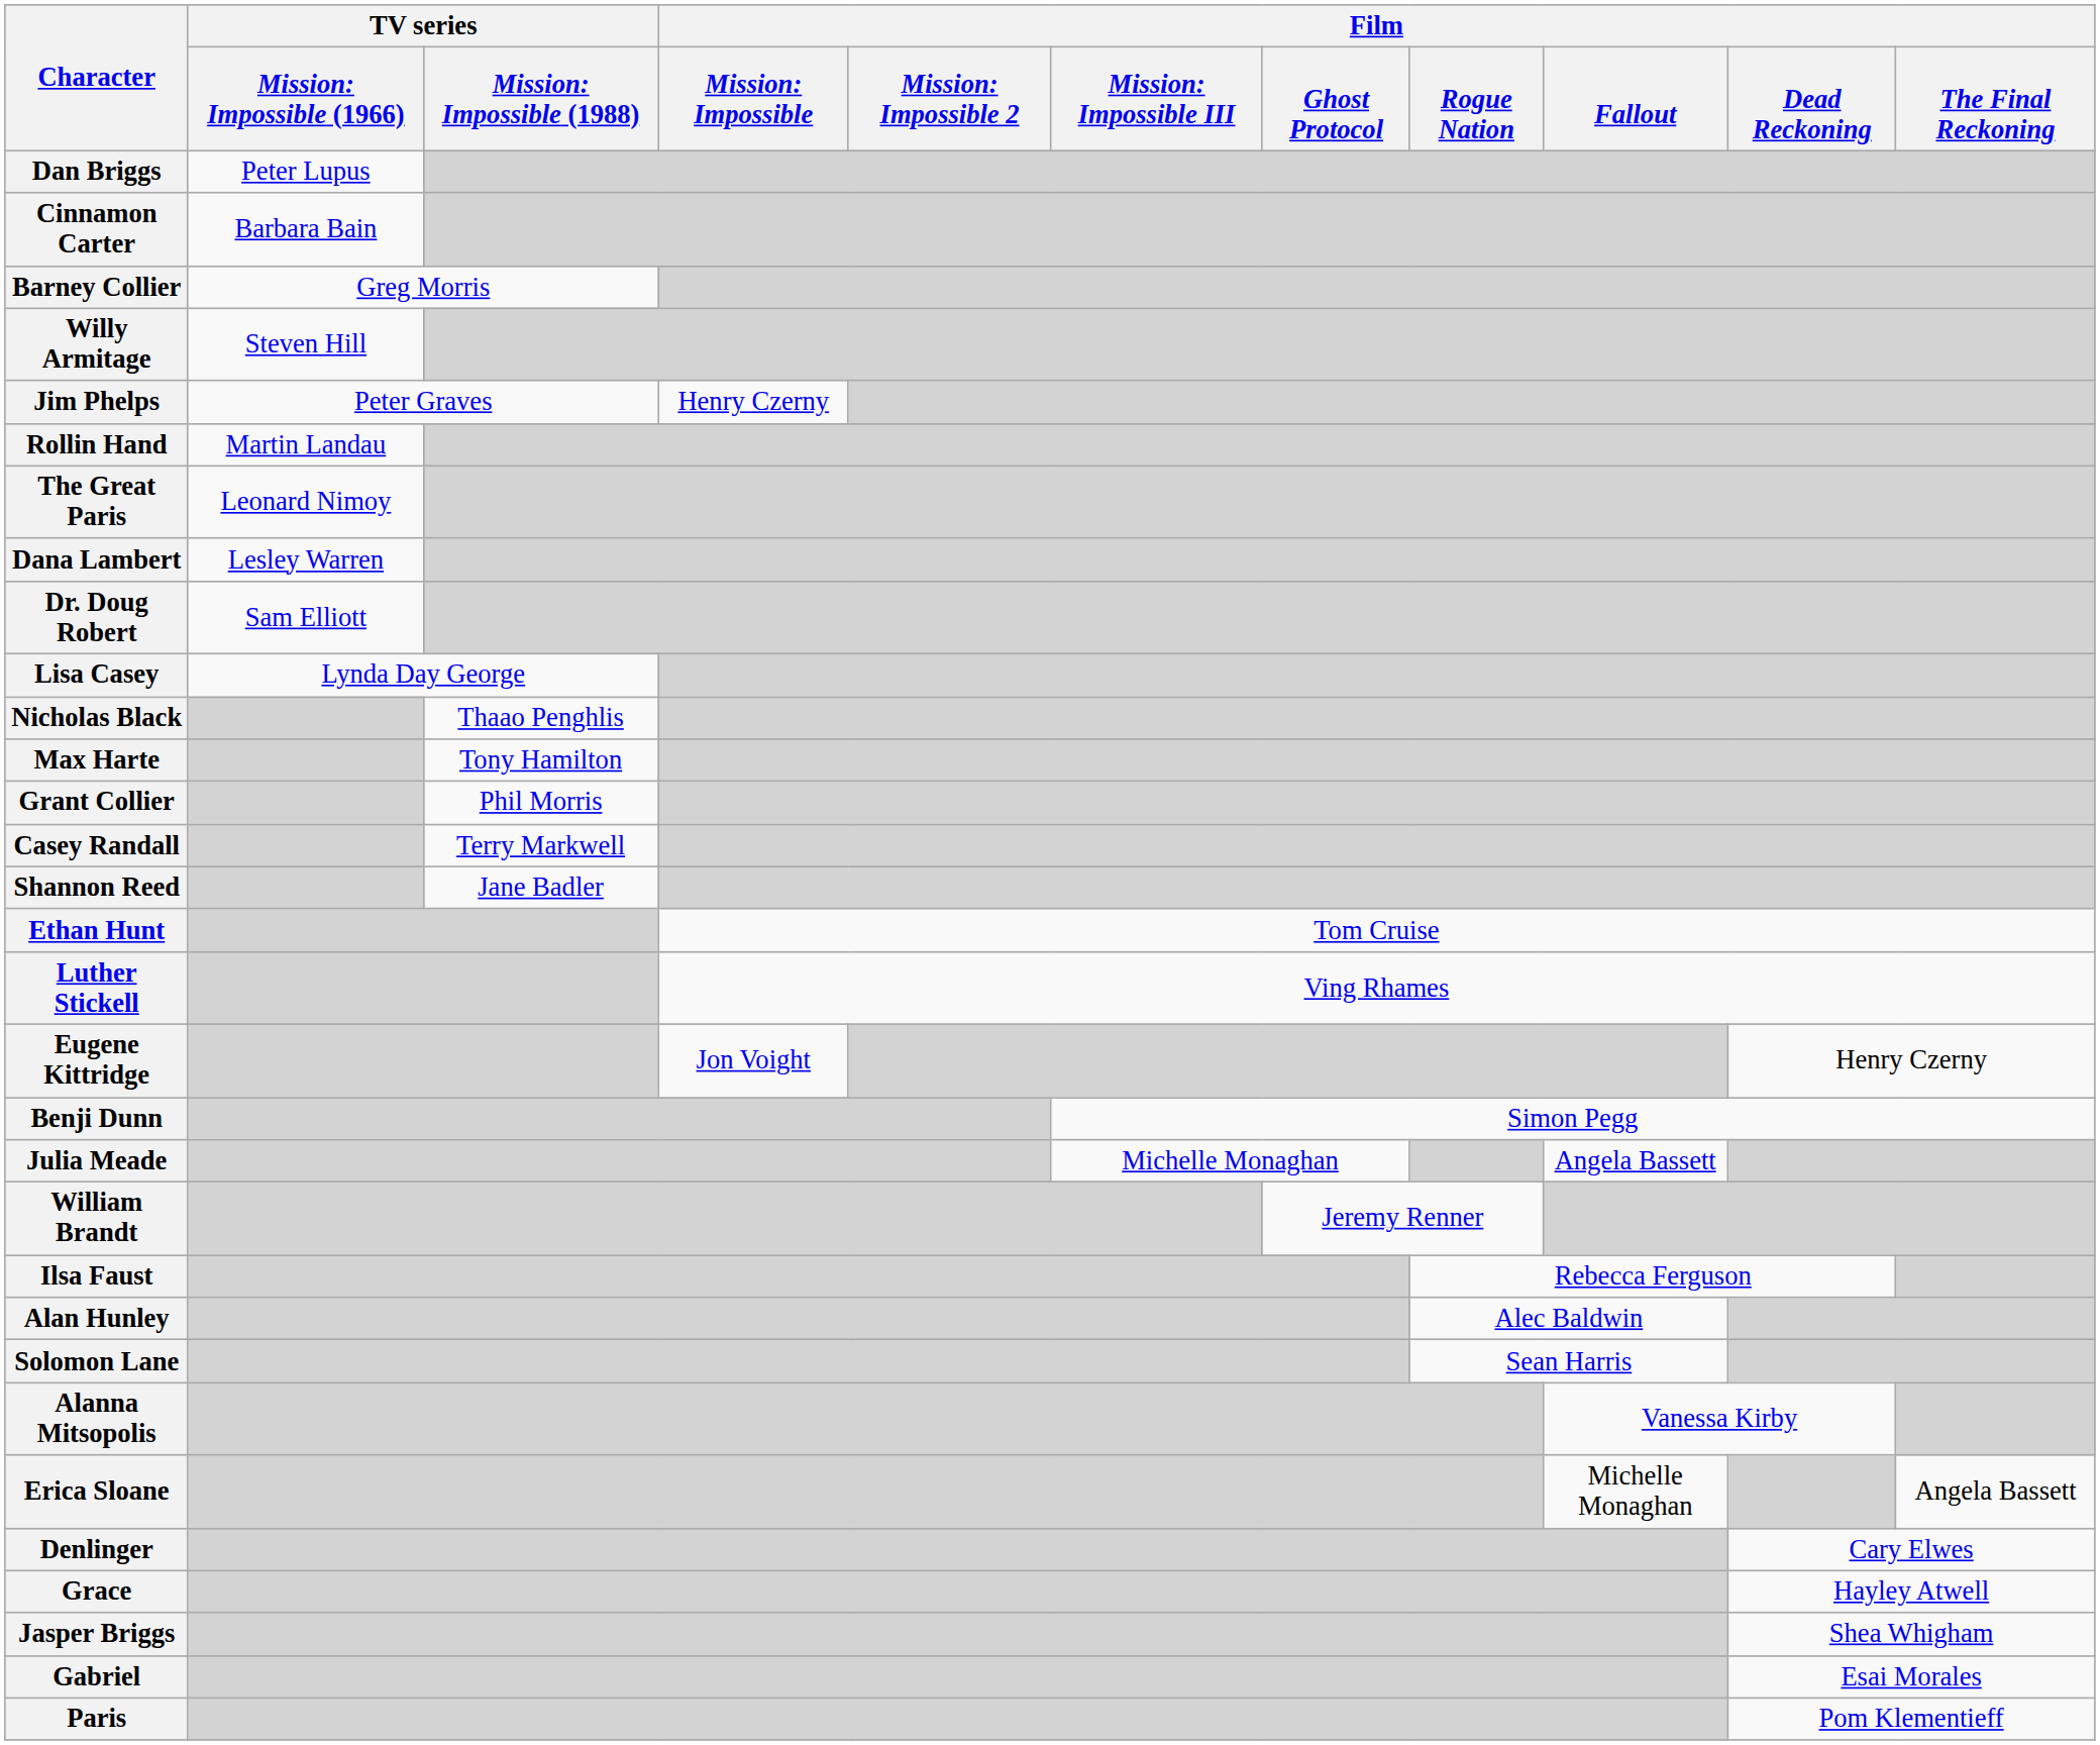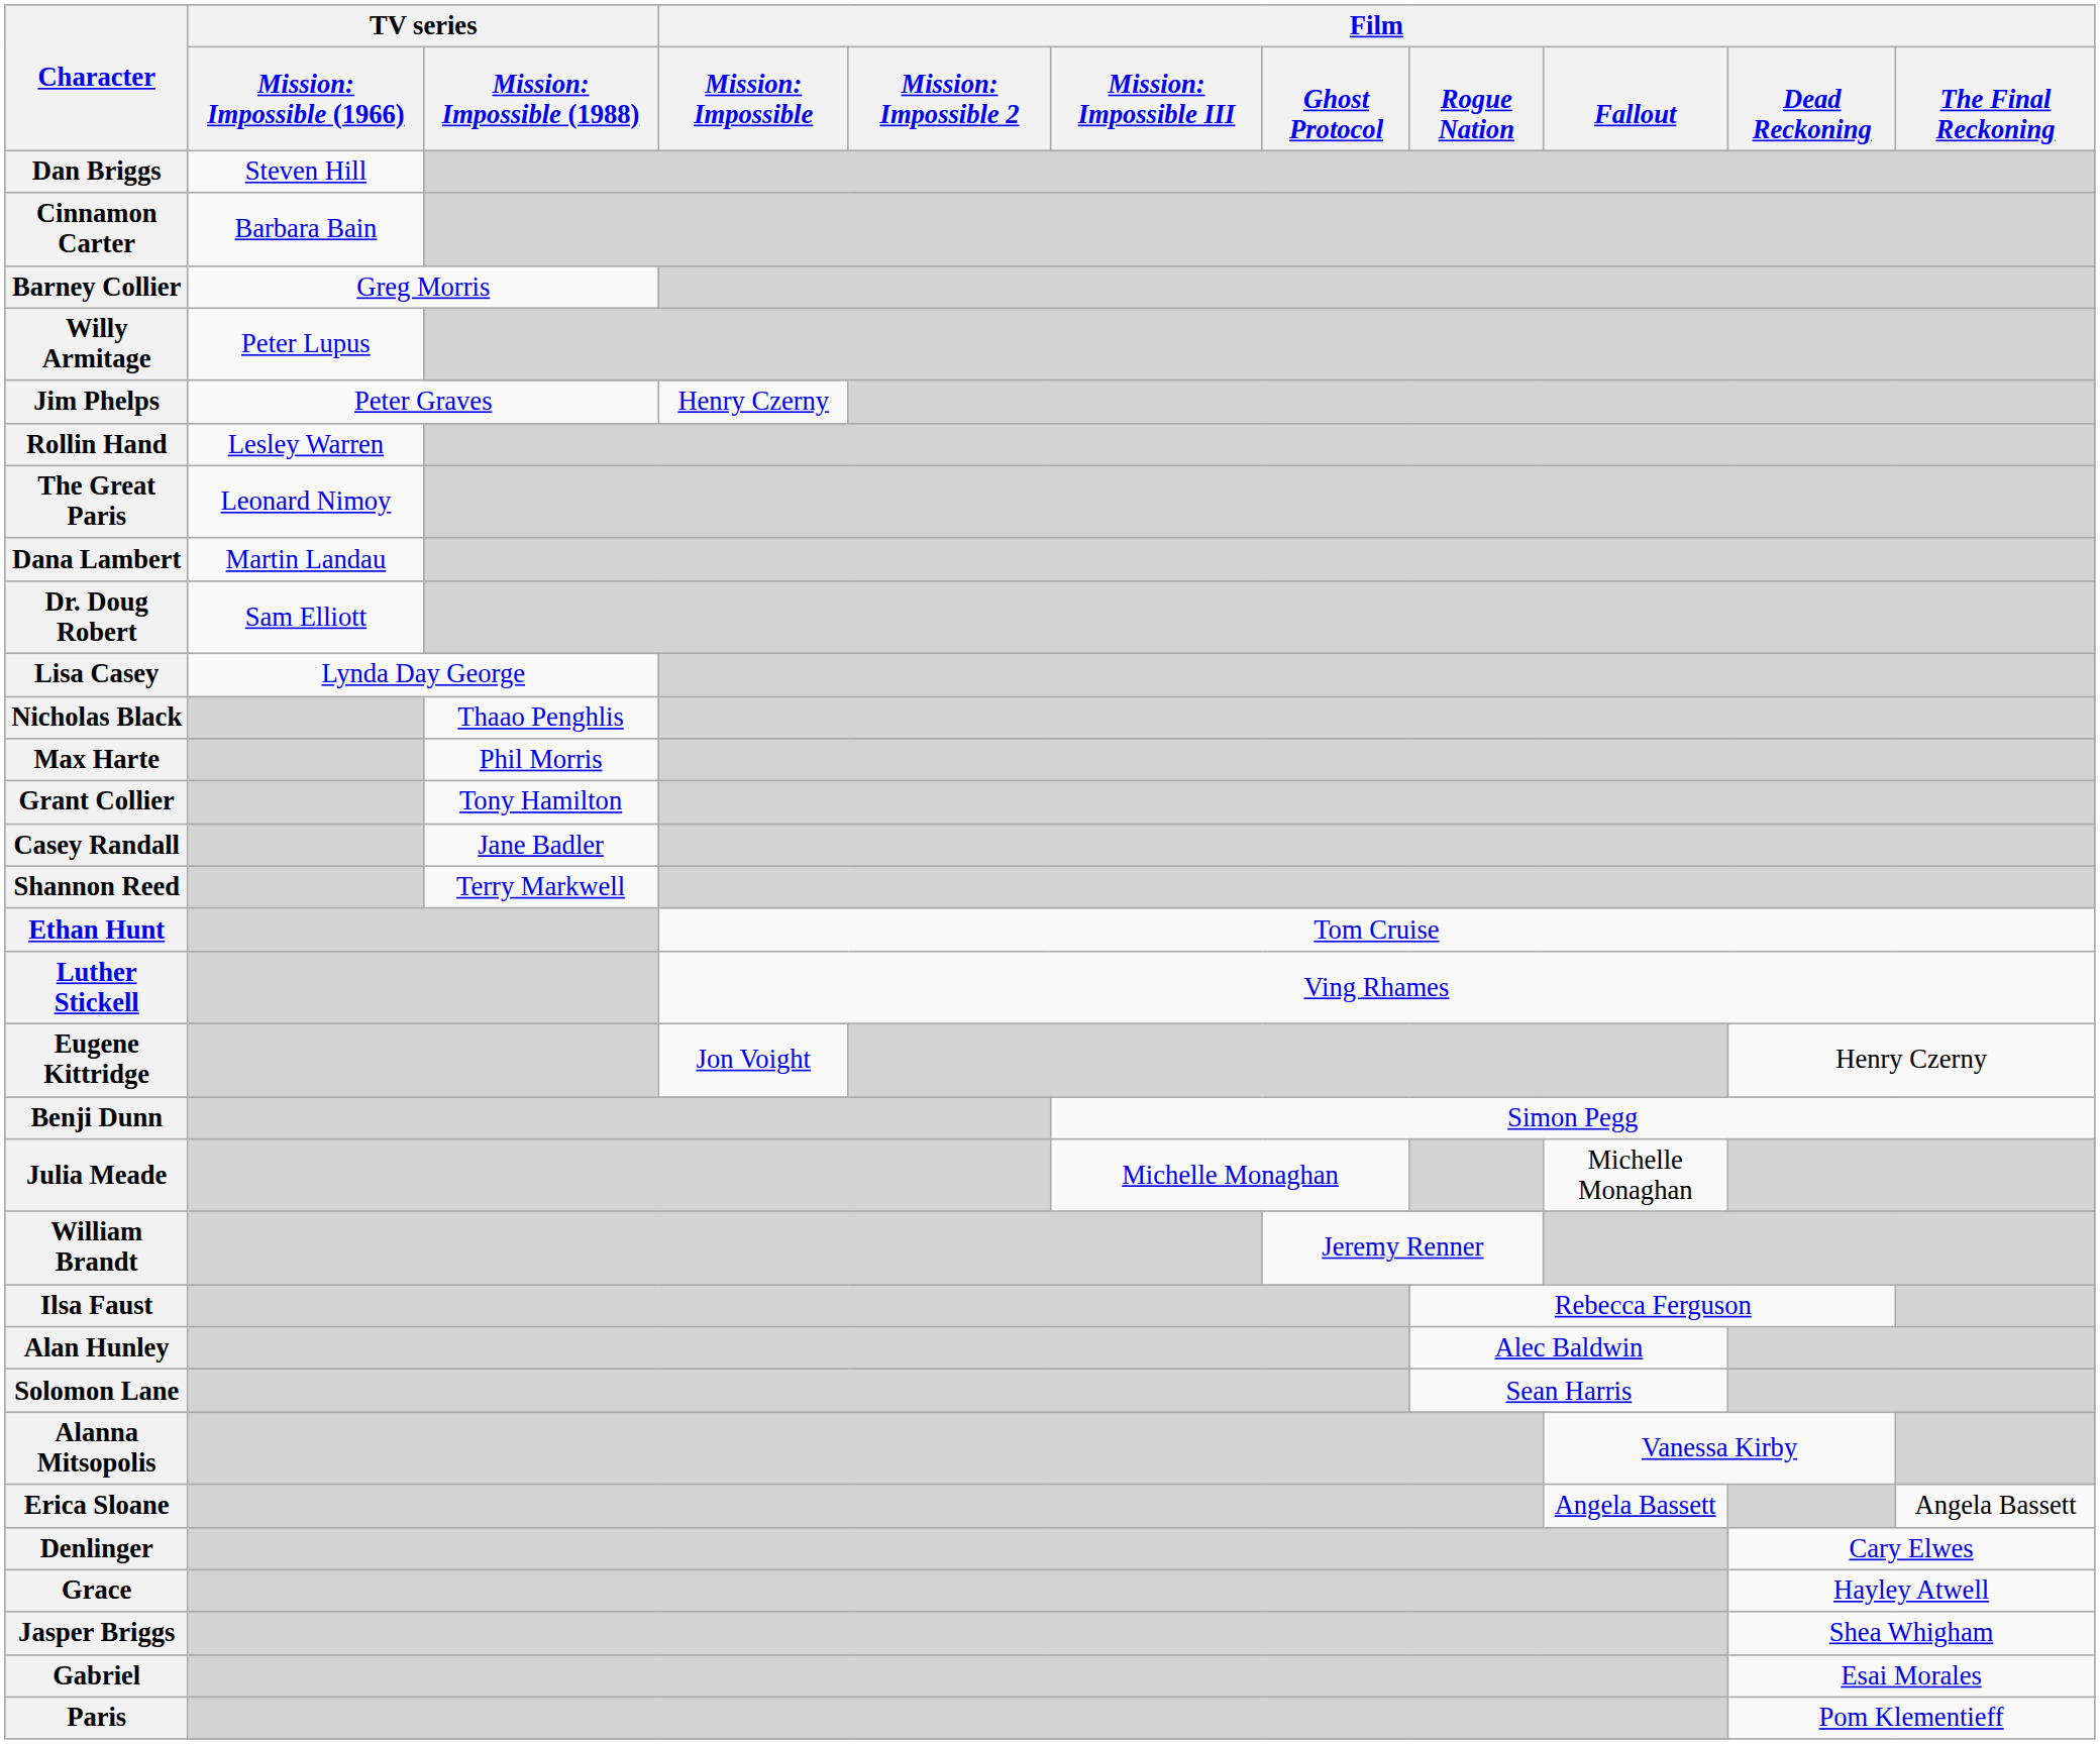 <table class="wikitable" style="text-align:center;">
 <tr>
 <th scope="col" rowspan="2"><a href='#'>Character</a></th>
 <th scope="colgroup" colspan="2" style="text-align:center;">TV series</th>
 <th scope="colgroup" colspan="8" style="text-align:center;"><a href='#'>Film</a></th>
 </tr>
 <tr>
 <th scope="col" style="text-align:center;"><a href='#'><em>Mission: Impossible</em> (1966)</a></th>
 <th scope="col" style="text-align:center;"><a href='#'><em>Mission: Impossible</em> (1988)</a></th>
 <th scope="col" style="text-align:center;"><em><a href='#'>Mission: Impossible</a></em></th>
 <th scope="col" style="text-align:center;"><em><a href='#'>Mission: Impossible 2</a></em></th>
 <th scope="col" style="text-align:center;"><em><a href='#'>Mission: Impossible III</a></em></th>
 <th scope="col" style="text-align:center;"><em><a href='#'><br>Ghost Protocol</a></em></th>
 <th scope="col" style="text-align:center;"><em><a href='#'><br>Rogue Nation</a></em></th>
 <th scope="col" style="text-align:center;"><em><a href='#'><br>Fallout</a></em></th>
 <th scope="col" style="text-align:center;"><em><a href='#'><br>Dead Reckoning</a></em></th>
 <th scope="col" style="text-align:center;"><em><a href='#'><br>The Final Reckoning</a></em></th>
 </tr>
 <tr>
 <th scope="row">Dan Briggs</th>
-<td><a href='#'>Peter Lupus</a></td>
+<td><a href='#'>Steven Hill</a></td>
 <td colspan="9" style="background:lightgrey;"></td>
 </tr>
 <tr>
 <th scope="row">Cinnamon Carter</th>
 <td><a href='#'>Barbara Bain</a></td>
 <td colspan="9" style="background:lightgrey;"></td>
 </tr>
 <tr>
 <th scope="row">Barney Collier</th>
 <td colspan="2"><a href='#'>Greg Morris</a></td>
 <td colspan="8" style="background:lightgrey;"></td>
 </tr>
 <tr>
 <th scope="row">Willy Armitage</th>
-<td><a href='#'>Steven Hill</a></td>
+<td><a href='#'>Peter Lupus</a></td>
 <td colspan="9" style="background:lightgrey;"></td>
 </tr>
 <tr>
 <th scope="row">Jim Phelps</th>
 <td colspan="2"><a href='#'>Peter Graves</a></td>
 <td><a href='#'>Henry Czerny</a></td>
 <td colspan="7" style="background:lightgrey;"></td>
 </tr>
 <tr>
 <th scope="row">Rollin Hand</th>
-<td><a href='#'>Martin Landau</a></td>
+<td><a href='#'>Lesley Warren</a></td>
 <td colspan="9" style="background:lightgrey;"></td>
 </tr>
 <tr>
 <th scope="row">The Great Paris</th>
 <td><a href='#'>Leonard Nimoy</a></td>
 <td colspan="9" style="background:lightgrey;"></td>
 </tr>
 <tr>
 <th scope="row">Dana Lambert</th>
-<td><a href='#'>Lesley Warren</a></td>
+<td><a href='#'>Martin Landau</a></td>
 <td colspan="9" style="background:lightgrey;"></td>
 </tr>
 <tr>
 <th scope="row">Dr. Doug Robert</th>
 <td><a href='#'>Sam Elliott</a></td>
 <td colspan="9" style="background:lightgrey;"></td>
 </tr>
 <tr>
 <th scope="row">Lisa Casey</th>
 <td colspan="2"><a href='#'>Lynda Day George</a></td>
 <td colspan="8" style="background:lightgrey;"></td>
 </tr>
 <tr>
 <th scope="row">Nicholas Black</th>
 <td style="background:lightgrey;"></td>
 <td><a href='#'>Thaao Penghlis</a></td>
 <td colspan="8" style="background:lightgrey;"></td>
 </tr>
 <tr>
 <th scope="row">Max Harte</th>
 <td style="background:lightgrey;"></td>
-<td><a href='#'>Tony Hamilton</a></td>
+<td><a href='#'>Phil Morris</a></td>
 <td colspan="8" style="background:lightgrey;"></td>
 </tr>
 <tr>
 <th scope="row">Grant Collier</th>
 <td style="background:lightgrey;"></td>
-<td><a href='#'>Phil Morris</a></td>
+<td><a href='#'>Tony Hamilton</a></td>
 <td colspan="8" style="background:lightgrey;"></td>
 </tr>
 <tr>
 <th scope="row">Casey Randall</th>
 <td style="background:lightgrey;"></td>
-<td><a href='#'>Terry Markwell</a></td>
+<td><a href='#'>Jane Badler</a></td>
 <td colspan="8" style="background:lightgrey;"></td>
 </tr>
 <tr>
 <th scope="row">Shannon Reed</th>
 <td style="background:lightgrey;"></td>
-<td><a href='#'>Jane Badler</a></td>
+<td><a href='#'>Terry Markwell</a></td>
 <td colspan="8" style="background:lightgrey;"></td>
 </tr>
 <tr>
 <th scope="row"><a href='#'>Ethan Hunt</a></th>
 <td colspan="2" style="background:lightgrey;"></td>
 <td colspan="8"><a href='#'>Tom Cruise</a></td>
 </tr>
 <tr>
 <th scope="row"><a href='#'>Luther Stickell</a></th>
 <td colspan="2" style="background:lightgrey;"></td>
 <td colspan="8"><a href='#'>Ving Rhames</a></td>
 </tr>
 <tr>
 <th scope="row">Eugene Kittridge</th>
 <td colspan="2" style="background:lightgrey;"></td>
 <td><a href='#'>Jon Voight</a></td>
 <td colspan="5" style="background:lightgrey;"></td>
 <td colspan="2">Henry Czerny</td>
 </tr>
 <tr>
 <th scope="row">Benji Dunn</th>
 <td colspan="4" style="background:lightgrey;"></td>
 <td colspan="6"><a href='#'>Simon Pegg</a></td>
 </tr>
 <tr>
 <th scope="row">Julia Meade</th>
 <td colspan="4" style="background:lightgrey;"></td>
 <td colspan="2"><a href='#'>Michelle Monaghan</a></td>
 <td style="background:lightgrey;"></td>
-<td colspan="1"><a href='#'>Angela Bassett</a></td>
+<td>Michelle Monaghan</td>
 <td colspan="2" style="background:lightgrey;"></td>
 </tr>
 <tr>
 <th scope="row">William Brandt</th>
 <td colspan="5" style="background:lightgrey;"></td>
 <td colspan="2"><a href='#'>Jeremy Renner</a></td>
 <td colspan="3" style="background:lightgrey;"></td>
 </tr>
 <tr>
 <th scope="row">Ilsa Faust</th>
 <td colspan="6" style="background:lightgrey;"></td>
 <td colspan="3"><a href='#'>Rebecca Ferguson</a></td>
 <td colspan="1" style="background:lightgrey;"></td>
 </tr>
 <tr>
 <th scope="row">Alan Hunley</th>
 <td colspan="6" style="background:lightgrey;"></td>
 <td colspan="2"><a href='#'>Alec Baldwin</a></td>
 <td colspan="2" style="background:lightgrey;"></td>
 </tr>
 <tr>
 <th scope="row">Solomon Lane</th>
 <td colspan="6" style="background:lightgrey;"></td>
 <td colspan="2"><a href='#'>Sean Harris</a></td>
 <td colspan="2" style="background:lightgrey;"></td>
 </tr>
 <tr>
 <th scope="row">Alanna Mitsopolis<br></th>
 <td colspan="7" style="background:lightgrey;"></td>
 <td colspan="2"><a href='#'>Vanessa Kirby</a></td>
 <td colspan="1" style="background:lightgrey;"></td>
 </tr>
 <tr>
 <th scope="row">Erica Sloane</th>
 <td colspan="7" style="background:lightgrey;"></td>
-<td>Michelle Monaghan</td>
+<td colspan="1"><a href='#'>Angela Bassett</a></td>
 <td colspan="1" style="background:lightgrey;"></td>
 <td colspan="8" style=>Angela Bassett</td>
 </tr>
 <tr>
 <th scope="row">Denlinger</th>
 <td colspan="8" style="background:lightgrey;"></td>
 <td colspan="2"><a href='#'>Cary Elwes</a></td>
 </tr>
 <tr>
 <th scope="row">Grace</th>
 <td colspan="8" style="background:lightgrey;"></td>
 <td colspan="2"><a href='#'>Hayley Atwell</a></td>
 </tr>
 <tr>
 <th scope="row">Jasper Briggs</th>
 <td colspan="8" style="background:lightgrey;"></td>
 <td colspan="2"><a href='#'>Shea Whigham</a></td>
 </tr>
 <tr>
 <th scope="row">Gabriel</th>
 <td colspan="8" style="background:lightgrey;"></td>
 <td colspan="2"><a href='#'>Esai Morales</a></td>
 </tr>
 <tr>
 <th scope="row">Paris</th>
 <td colspan="8" style="background:lightgrey;"></td>
 <td colspan="2"><a href='#'>Pom Klementieff</a></td>
 </tr>
 </table>
